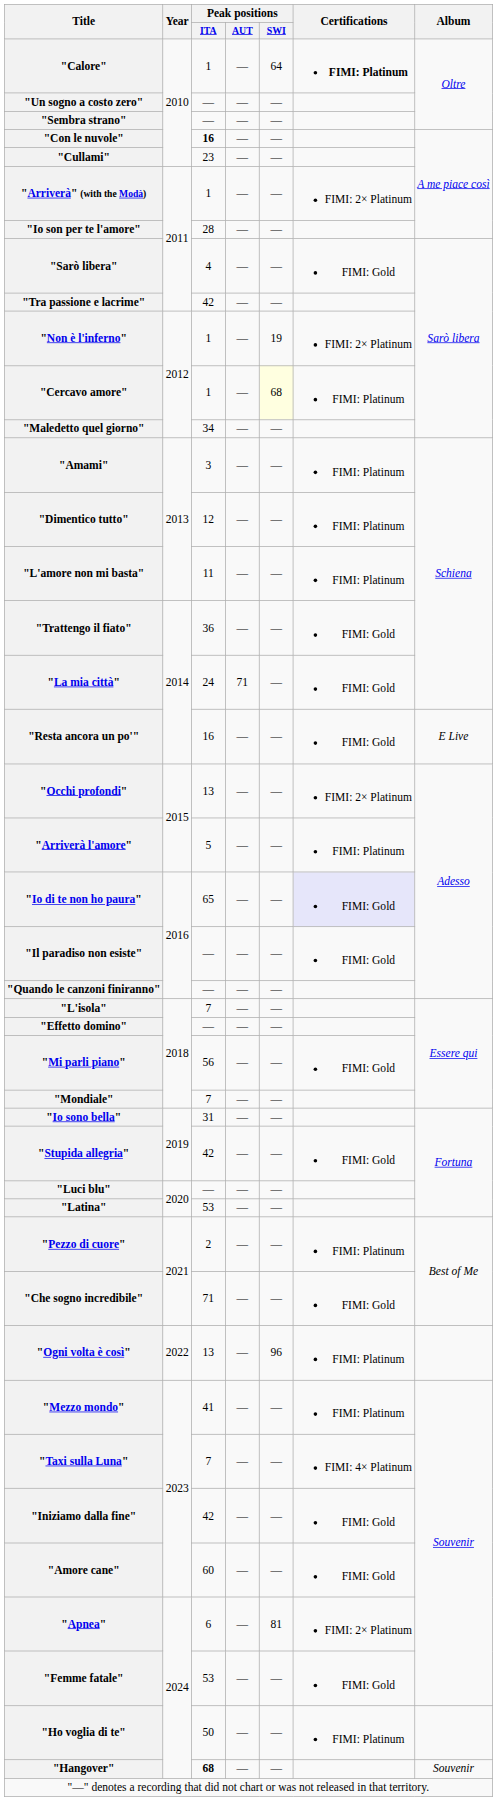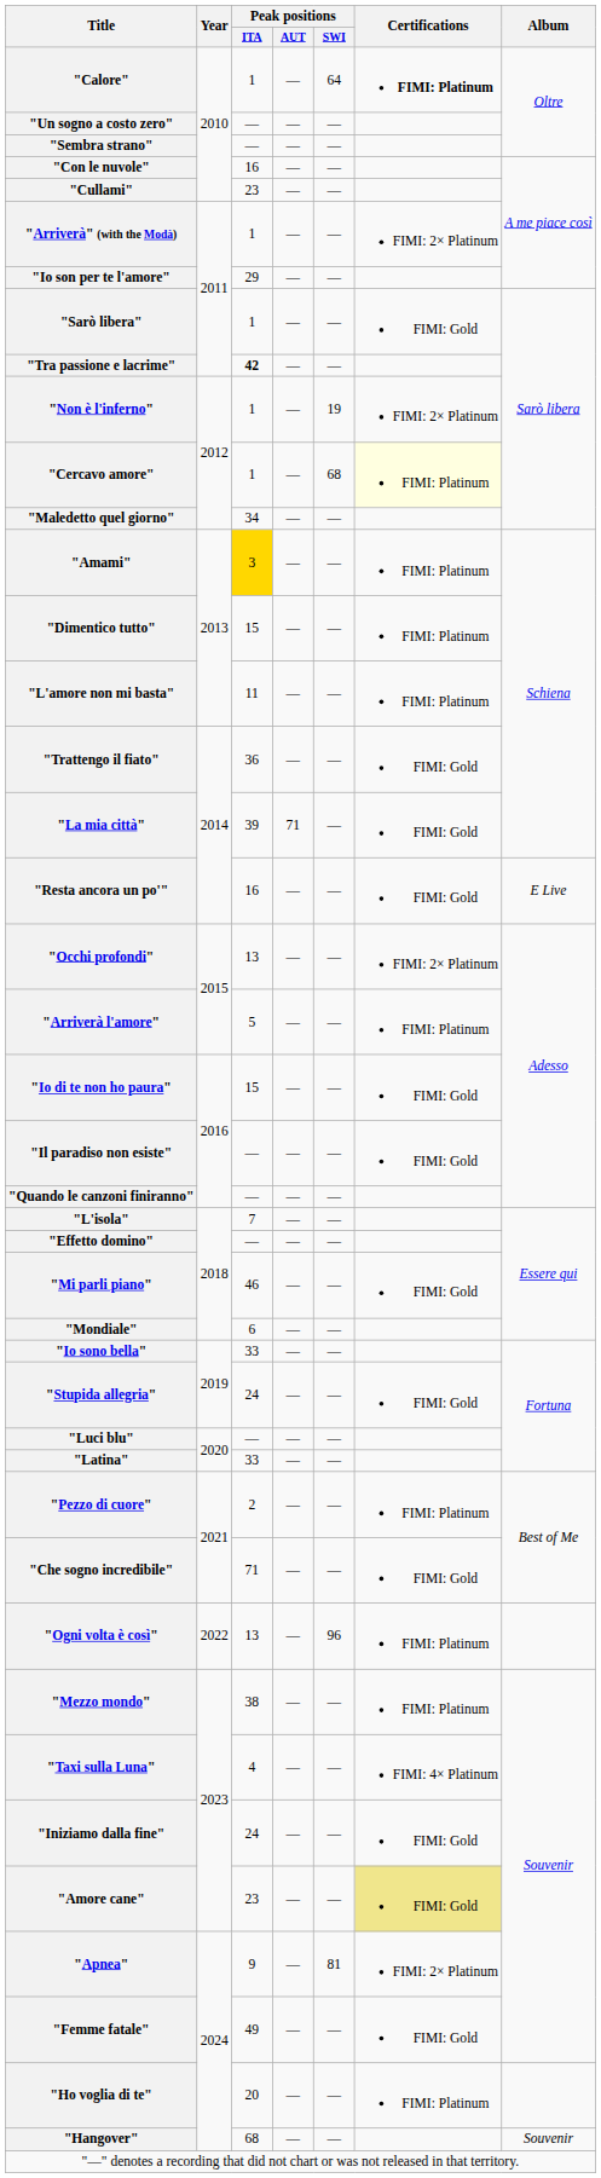 <table class="wikitable plainrowheaders" style="text-align:center">
 <tr>
 <th scope="col" rowspan="2">Title</th>
 <th scope="col" rowspan="2">Year</th>
 <th scope="col" colspan="3">Peak positions</th>
 <th scope="col" rowspan="2">Certifications</th>
 <th scope="col" rowspan="2">Album</th>
 </tr>
 <tr>
 <th scope="col" style="width:3em;font-size:85%"><a href='#'>ITA</a><br></th>
 <th scope="col" style="width:3em;font-size:85%"><a href='#'>AUT</a><br></th>
 <th scope="col" style="width:3em;font-size:85%"><a href='#'>SWI</a><br></th>
 </tr>
 <tr>
 <th scope="row">"Calore"</th>
 <td rowspan="5">2010</td>
 <td>1</td>
 <td>—</td>
 <td>64</td>
 <td><strong><br><ul><li>FIMI: Platinum</li></ul></strong></td>
 <td rowspan="3"><em><a href='#'>Oltre</a></em></td>
 </tr>
 <tr>
 <th scope="row">"Un sogno a costo zero"</th>
 <td>—</td>
 <td>—</td>
 <td>—</td>
 <td></td>
 </tr>
 <tr>
 <th scope="row">"Sembra strano"</th>
 <td>—</td>
 <td>—</td>
 <td>—</td>
 <td></td>
 </tr>
 <tr>
 <th scope="row">"Con le nuvole"</th>
-<td><strong>16</strong></td>
+<td>16</td>
 <td>—</td>
 <td>—</td>
 <td></td>
 <td rowspan="4"><em><a href='#'>A me piace così</a></em></td>
 </tr>
 <tr>
 <th scope="row">"Cullami"</th>
 <td>23</td>
 <td>—</td>
 <td>—</td>
 <td></td>
 </tr>
 <tr>
 <th scope="row">"<a href='#'>Arriverà</a>" <small>(with the <a href='#'>Modà</a>)</small></th>
 <td rowspan="4">2011</td>
 <td>1</td>
 <td>—</td>
 <td>—</td>
 <td><br><ul><li>FIMI: 2× Platinum</li></ul></td>
 </tr>
 <tr>
 <th scope="row">"Io son per te l'amore"</th>
-<td>28</td>
+<td>29</td>
 <td>—</td>
 <td>—</td>
 <td></td>
 </tr>
 <tr>
 <th scope="row">"Sarò libera"</th>
-<td>4</td>
+<td>1</td>
 <td>—</td>
 <td>—</td>
 <td><br><ul><li>FIMI: Gold</li></ul></td>
 <td rowspan="5"><em><a href='#'>Sarò libera</a></em></td>
 </tr>
 <tr>
 <th scope="row">"Tra passione e lacrime"</th>
-<td>42</td>
+<td><strong>42</strong></td>
 <td>—</td>
 <td>—</td>
 <td></td>
 </tr>
 <tr>
 <th scope="row">"<a href='#'>Non è l'inferno</a>"</th>
 <td rowspan="3">2012</td>
 <td>1</td>
 <td>—</td>
 <td>19</td>
 <td><br><ul><li>FIMI: 2× Platinum</li></ul></td>
 </tr>
 <tr>
 <th scope="row">"Cercavo amore"</th>
 <td>1</td>
 <td>—</td>
-<td style="background: lightyellow;">68</td>
-<td><br><ul><li>FIMI: Platinum</li></ul></td>
+<td>68</td>
+<td style="background: lightyellow;"><br><ul><li>FIMI: Platinum</li></ul></td>
 </tr>
 <tr>
 <th scope="row">"Maledetto quel giorno"</th>
 <td>34</td>
 <td>—</td>
 <td>—</td>
 <td></td>
 </tr>
 <tr>
 <th scope="row">"Amami"</th>
 <td rowspan="3">2013</td>
-<td>3</td>
+<td style="background: gold;">3</td>
 <td>—</td>
 <td>—</td>
 <td><br><ul><li>FIMI: Platinum</li></ul></td>
 <td rowspan="5"><em><a href='#'>Schiena</a></em></td>
 </tr>
 <tr>
 <th scope="row">"Dimentico tutto"</th>
-<td>12</td>
+<td>15</td>
 <td>—</td>
 <td>—</td>
 <td><br><ul><li>FIMI: Platinum</li></ul></td>
 </tr>
 <tr>
 <th scope="row">"L'amore non mi basta"</th>
 <td>11</td>
 <td>—</td>
 <td>—</td>
 <td><br><ul><li>FIMI: Platinum</li></ul></td>
 </tr>
 <tr>
 <th scope="row">"Trattengo il fiato"</th>
 <td rowspan="3">2014</td>
 <td>36</td>
 <td>—</td>
 <td>—</td>
 <td><br><ul><li>FIMI: Gold</li></ul></td>
 </tr>
 <tr>
 <th scope="row">"<a href='#'>La mia città</a>"</th>
-<td>24</td>
+<td>39</td>
 <td>71</td>
 <td>—</td>
 <td><br><ul><li>FIMI: Gold</li></ul></td>
 </tr>
 <tr>
 <th scope="row">"Resta ancora un po'"</th>
 <td>16</td>
 <td>—</td>
 <td>—</td>
 <td><br><ul><li>FIMI: Gold</li></ul></td>
 <td><em>E Live</em></td>
 </tr>
 <tr>
 <th scope="row">"<a href='#'>Occhi profondi</a>"</th>
 <td rowspan="2">2015</td>
 <td>13</td>
 <td>—</td>
 <td>—</td>
 <td><br><ul><li>FIMI: 2× Platinum</li></ul></td>
 <td rowspan="5"><a href='#'><em>Adesso</em></a></td>
 </tr>
 <tr>
 <th scope="row">"<a href='#'>Arriverà l'amore</a>"</th>
 <td>5</td>
 <td>—</td>
 <td>—</td>
 <td><br><ul><li>FIMI: Platinum</li></ul></td>
 </tr>
 <tr>
 <th scope="row">"<a href='#'>Io di te non ho paura</a>"</th>
 <td rowspan="3">2016</td>
-<td>65</td>
+<td>15</td>
 <td>—</td>
 <td>—</td>
-<td style="background: lavender;"><br><ul><li>FIMI: Gold</li></ul></td>
+<td><br><ul><li>FIMI: Gold</li></ul></td>
 </tr>
 <tr>
 <th scope="row">"Il paradiso non esiste"</th>
 <td>—</td>
 <td>—</td>
 <td>—</td>
 <td><br><ul><li>FIMI: Gold</li></ul></td>
 </tr>
 <tr>
 <th scope="row">"Quando le canzoni finiranno"</th>
 <td>—</td>
 <td>—</td>
 <td>—</td>
 <td></td>
 </tr>
 <tr>
 <th scope="row">"L'isola"</th>
 <td rowspan="4">2018</td>
 <td>7</td>
 <td>—</td>
 <td>—</td>
 <td></td>
 <td rowspan="4"><em><a href='#'>Essere qui</a></em></td>
 </tr>
 <tr>
 <th scope="row">"Effetto domino"</th>
 <td>—</td>
 <td>—</td>
 <td>—</td>
 <td></td>
 </tr>
 <tr>
 <th scope="row">"<a href='#'>Mi parli piano</a>"</th>
-<td>56</td>
+<td>46</td>
 <td>—</td>
 <td>—</td>
 <td><br><ul><li>FIMI: Gold</li></ul></td>
 </tr>
 <tr>
 <th scope="row">"Mondiale"</th>
-<td>7</td>
+<td>6</td>
 <td>—</td>
 <td>—</td>
 <td></td>
 </tr>
 <tr>
 <th scope="row">"<a href='#'>Io sono bella</a>"</th>
 <td rowspan="2">2019</td>
-<td>31</td>
+<td>33</td>
 <td>—</td>
 <td>—</td>
 <td></td>
 <td rowspan="4"><em><a href='#'>Fortuna</a></em></td>
 </tr>
 <tr>
 <th scope="row">"<a href='#'>Stupida allegria</a>" <br></th>
-<td>42</td>
+<td>24</td>
 <td>—</td>
 <td>—</td>
 <td><br><ul><li>FIMI: Gold</li></ul></td>
 </tr>
 <tr>
 <th scope="row">"Luci blu"</th>
 <td rowspan="2">2020</td>
 <td>—</td>
 <td>—</td>
 <td>—</td>
 <td></td>
 </tr>
 <tr>
 <th scope="row">"Latina"</th>
-<td>53</td>
+<td>33</td>
 <td>—</td>
 <td>—</td>
 <td></td>
 </tr>
 <tr>
 <th scope="row">"<a href='#'>Pezzo di cuore</a>" <br></th>
 <td rowspan="2">2021</td>
 <td>2</td>
 <td>—</td>
 <td>—</td>
 <td><br><ul><li>FIMI: Platinum</li></ul></td>
 <td rowspan="2"><em>Best of Me</em></td>
 </tr>
 <tr>
 <th scope="row">"Che sogno incredibile" <br></th>
 <td>71</td>
 <td>—</td>
 <td>—</td>
 <td><br><ul><li>FIMI: Gold</li></ul></td>
 </tr>
 <tr>
 <th scope="row">"<a href='#'>Ogni volta è così</a>"</th>
 <td>2022</td>
 <td>13</td>
 <td>—</td>
 <td>96</td>
 <td><br><ul><li>FIMI: Platinum</li></ul></td>
 <td></td>
 </tr>
 <tr>
 <th scope="row">"<a href='#'>Mezzo mondo</a>"</th>
 <td rowspan="4">2023</td>
-<td>41</td>
+<td>38</td>
 <td>—</td>
 <td>—</td>
 <td><br><ul><li>FIMI: Platinum</li></ul></td>
 <td rowspan="6"><em><a href='#'>Souvenir</a></em></td>
 </tr>
 <tr>
 <th scope="row">"<a href='#'>Taxi sulla Luna</a>" <br></th>
-<td>7</td>
+<td>4</td>
 <td>—</td>
 <td>—</td>
 <td><br><ul><li>FIMI: 4× Platinum</li></ul></td>
 </tr>
 <tr>
 <th scope="row">"Iniziamo dalla fine"</th>
-<td>42</td>
+<td>24</td>
 <td>—</td>
 <td>—</td>
 <td><br><ul><li>FIMI: Gold</li></ul></td>
 </tr>
 <tr>
 <th scope="row">"Amore cane"<br></th>
-<td>60</td>
+<td>23</td>
 <td>—</td>
 <td>—</td>
-<td><br><ul><li>FIMI: Gold</li></ul></td>
+<td style="background: khaki;"><br><ul><li>FIMI: Gold</li></ul></td>
 </tr>
 <tr>
 <th scope="row">"<a href='#'>Apnea</a>"</th>
 <td rowspan="4">2024</td>
-<td>6</td>
+<td>9</td>
 <td>—</td>
 <td>81</td>
 <td><br><ul><li>FIMI: 2× Platinum</li></ul></td>
 </tr>
 <tr>
 <th scope="row">"Femme fatale"</th>
-<td>53</td>
+<td>49</td>
 <td>—</td>
 <td>—</td>
 <td><br><ul><li>FIMI: Gold</li></ul></td>
 </tr>
 <tr>
 <th scope="row">"Ho voglia di te"<br></th>
-<td>50</td>
+<td>20</td>
 <td>—</td>
 <td>—</td>
 <td><br><ul><li>FIMI: Platinum</li></ul></td>
 <td></td>
 </tr>
 <tr>
 <th scope="row">"Hangover"<br></th>
-<td><strong>68</strong></td>
+<td>68</td>
 <td>—</td>
 <td>—</td>
 <td></td>
 <td><em>Souvenir</em></td>
 </tr>
 <tr>
 <td colspan="8">"—" denotes a recording that did not chart or was not released in that territory.</td>
 </tr>
 </table>
